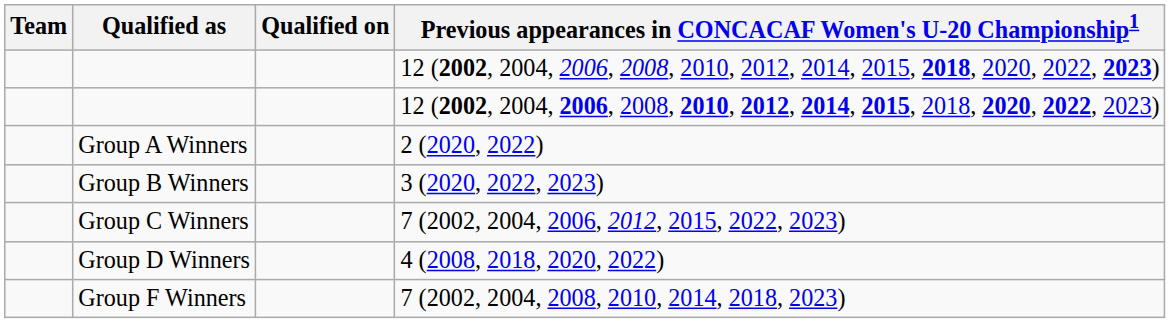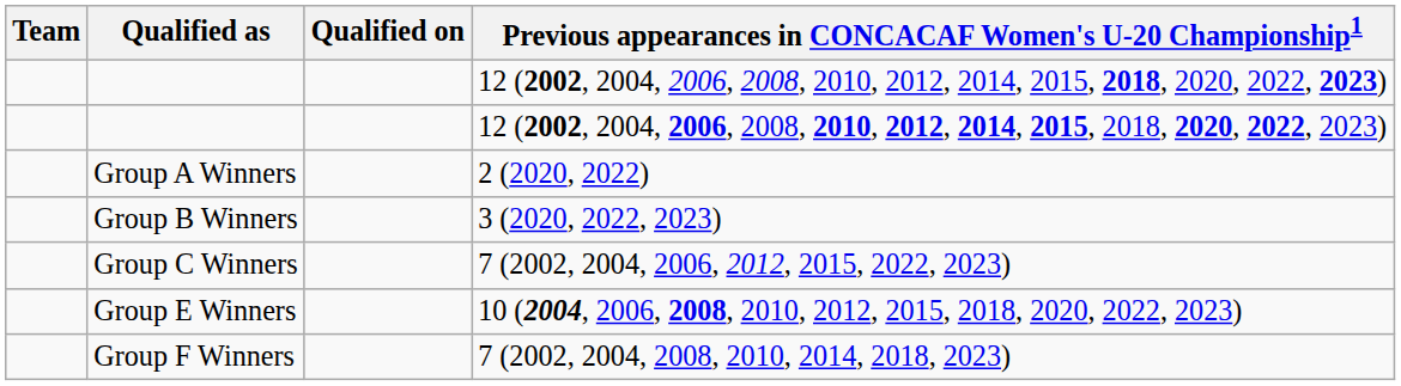 <table class="wikitable sortable">
 <tr>
 <th>Team</th>
 <th>Qualified as</th>
 <th>Qualified on</th>
 <th data-sort-type="number">Previous appearances in <a href='#'>CONCACAF Women's U-20 Championship</a><sup><a href='#'>1</a></sup></th>
 </tr>
 <tr>
 <td></td>
 <td></td>
 <td></td>
 <td>12 (<strong>2002</strong>, 2004, <em><a href='#'>2006</a></em>, <em><a href='#'>2008</a></em>, <a href='#'>2010</a>, <a href='#'>2012</a>, <a href='#'>2014</a>, <a href='#'>2015</a>, <strong><a href='#'>2018</a></strong>, <a href='#'>2020</a>, <a href='#'>2022</a>, <strong><a href='#'>2023</a></strong>)</td>
 </tr>
 <tr>
 <td></td>
 <td></td>
 <td></td>
 <td>12 (<strong>2002</strong>, 2004, <strong><a href='#'>2006</a></strong>, <a href='#'>2008</a>, <strong><a href='#'>2010</a></strong>, <strong><a href='#'>2012</a></strong>, <strong><a href='#'>2014</a></strong>, <strong><a href='#'>2015</a></strong>, <a href='#'>2018</a>, <strong><a href='#'>2020</a></strong>, <strong><a href='#'>2022</a></strong>, <a href='#'>2023</a>)</td>
 </tr>
 <tr>
 <td></td>
 <td>Group A Winners</td>
 <td></td>
 <td>2 (<a href='#'>2020</a>, <a href='#'>2022</a>)</td>
 </tr>
 <tr>
 <td></td>
 <td>Group B Winners</td>
 <td></td>
 <td>3 (<a href='#'>2020</a>, <a href='#'>2022</a>, <a href='#'>2023</a>)</td>
 </tr>
 <tr>
 <td></td>
 <td>Group C Winners</td>
 <td></td>
 <td>7 (2002, 2004, <a href='#'>2006</a>, <em><a href='#'>2012</a></em>, <a href='#'>2015</a>, <a href='#'>2022</a>, <a href='#'>2023</a>)</td>
 </tr>
 <tr>
 <td></td>
-<td>Group D Winners</td>
+<td>Group E Winners</td>
 <td></td>
-<td>4 (<a href='#'>2008</a>, <a href='#'>2018</a>, <a href='#'>2020</a>, <a href='#'>2022</a>)</td>
+<td>10 (<strong><em>2004</em></strong>, <a href='#'>2006</a>, <strong><a href='#'>2008</a></strong>, <a href='#'>2010</a>, <a href='#'>2012</a>, <a href='#'>2015</a>, <a href='#'>2018</a>, <a href='#'>2020</a>, <a href='#'>2022</a>, <a href='#'>2023</a>)</td>
 </tr>
 <tr>
 <td></td>
 <td>Group F Winners</td>
 <td></td>
 <td>7 (2002, 2004, <a href='#'>2008</a>, <a href='#'>2010</a>, <a href='#'>2014</a>, <a href='#'>2018</a>, <a href='#'>2023</a>)</td>
 </tr>
 </table>
